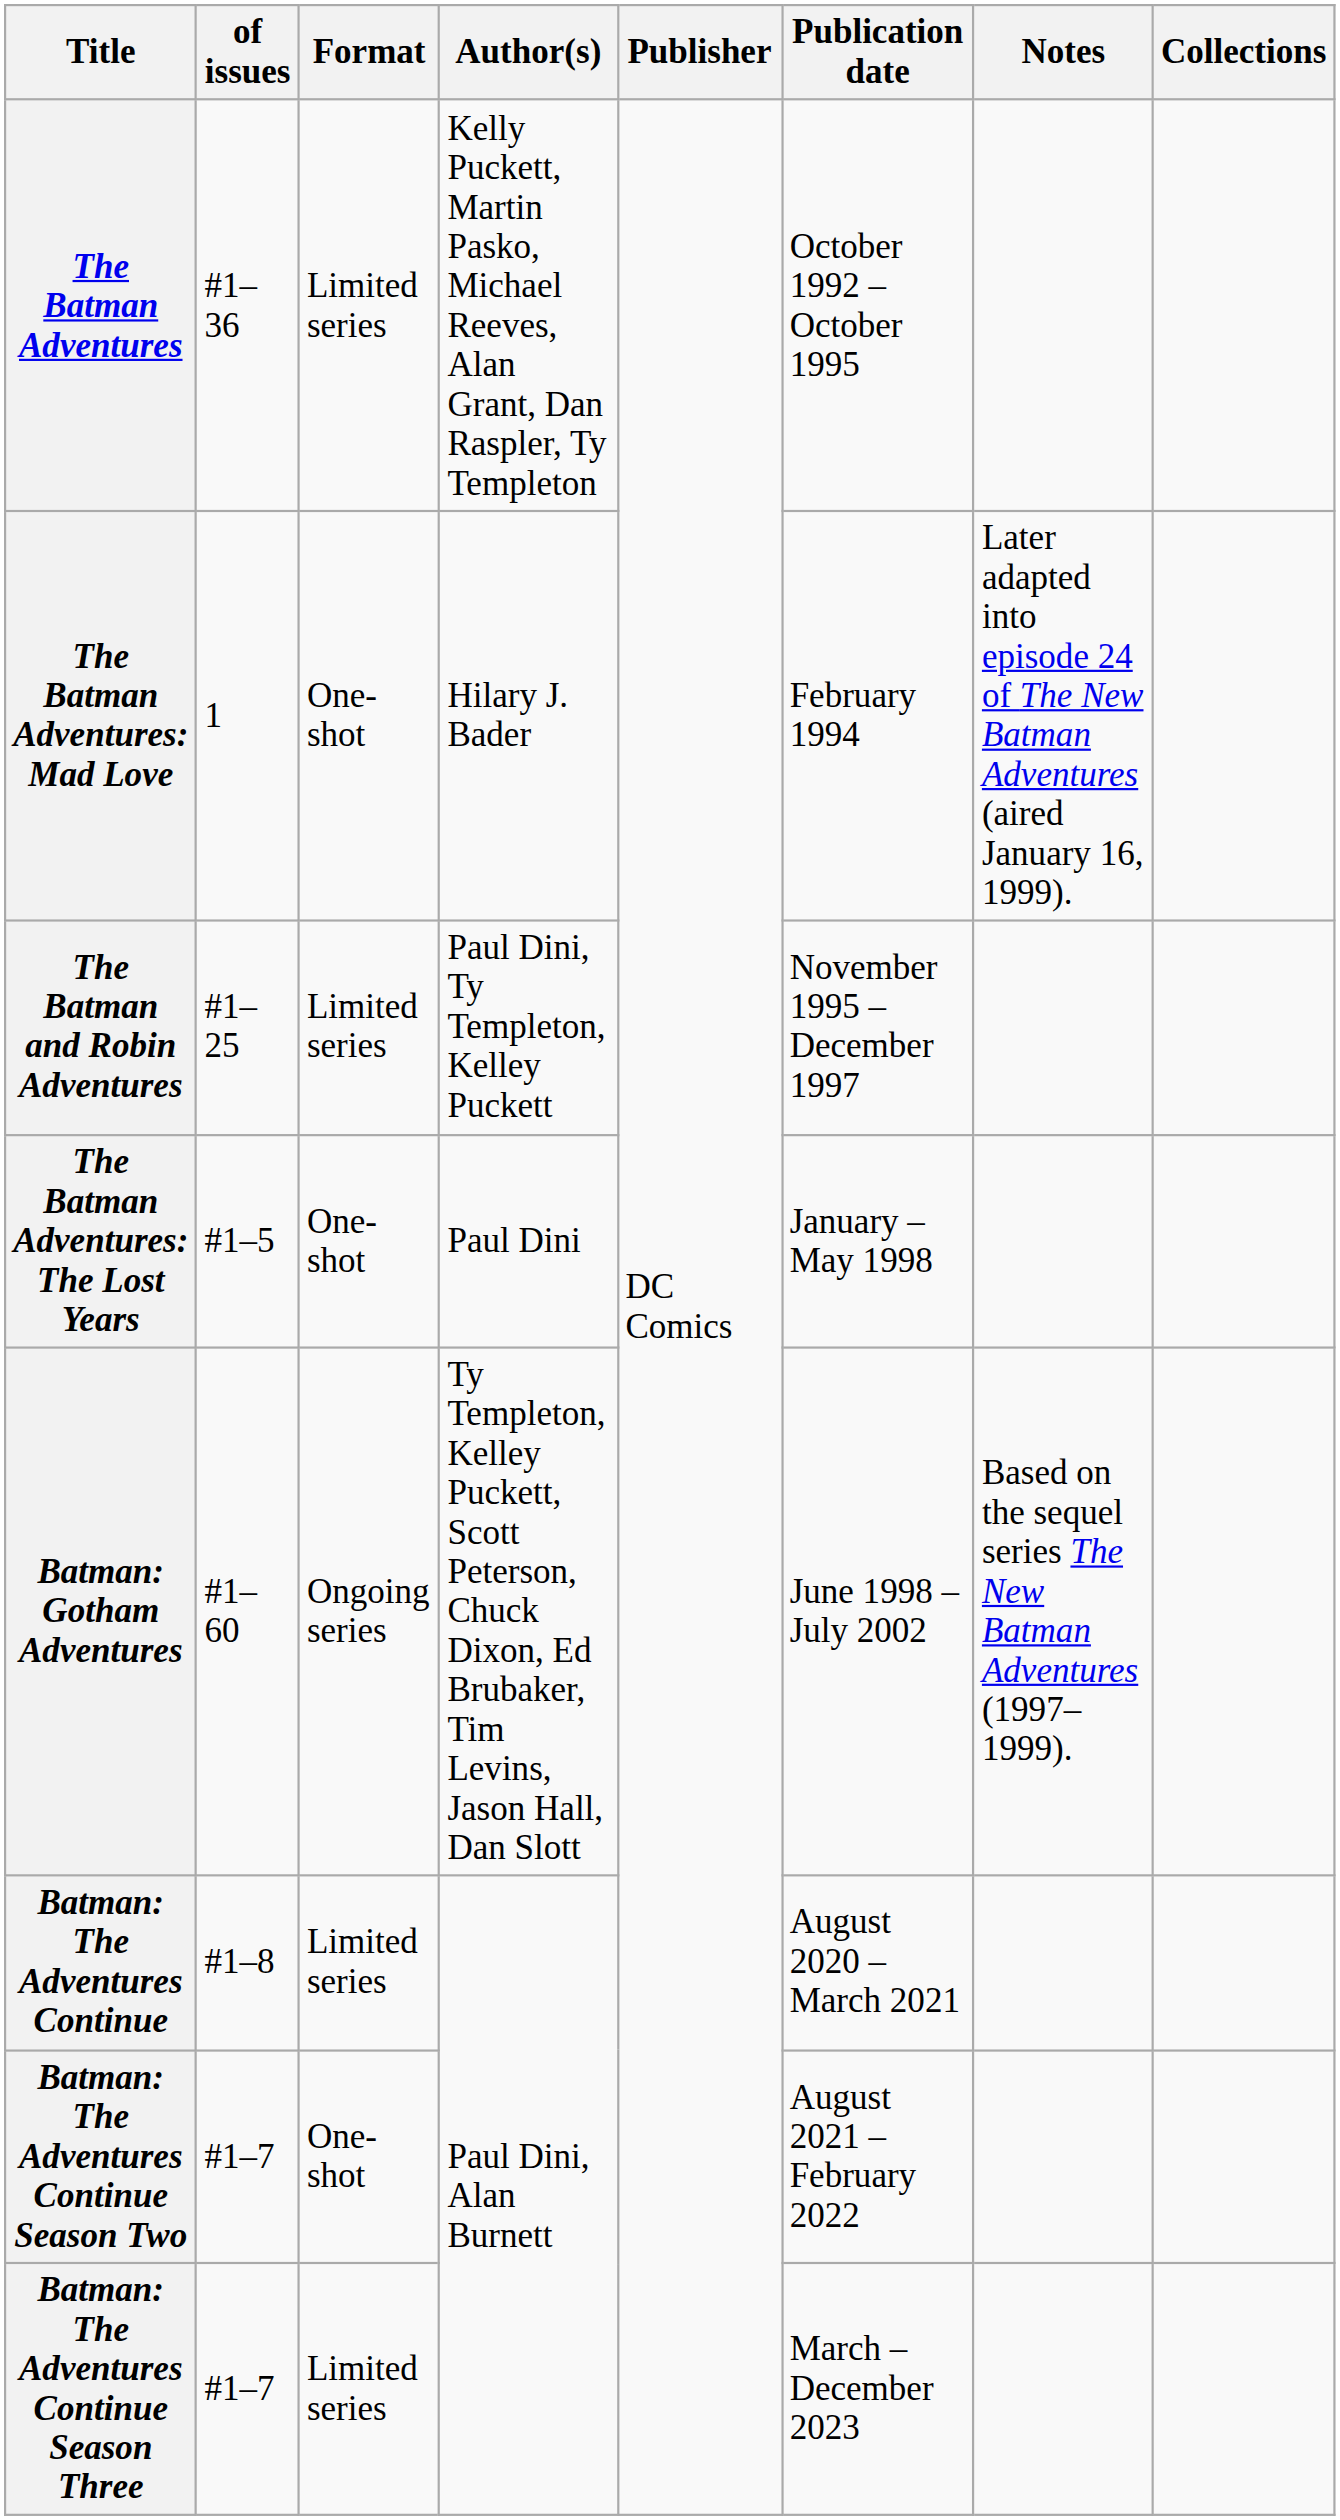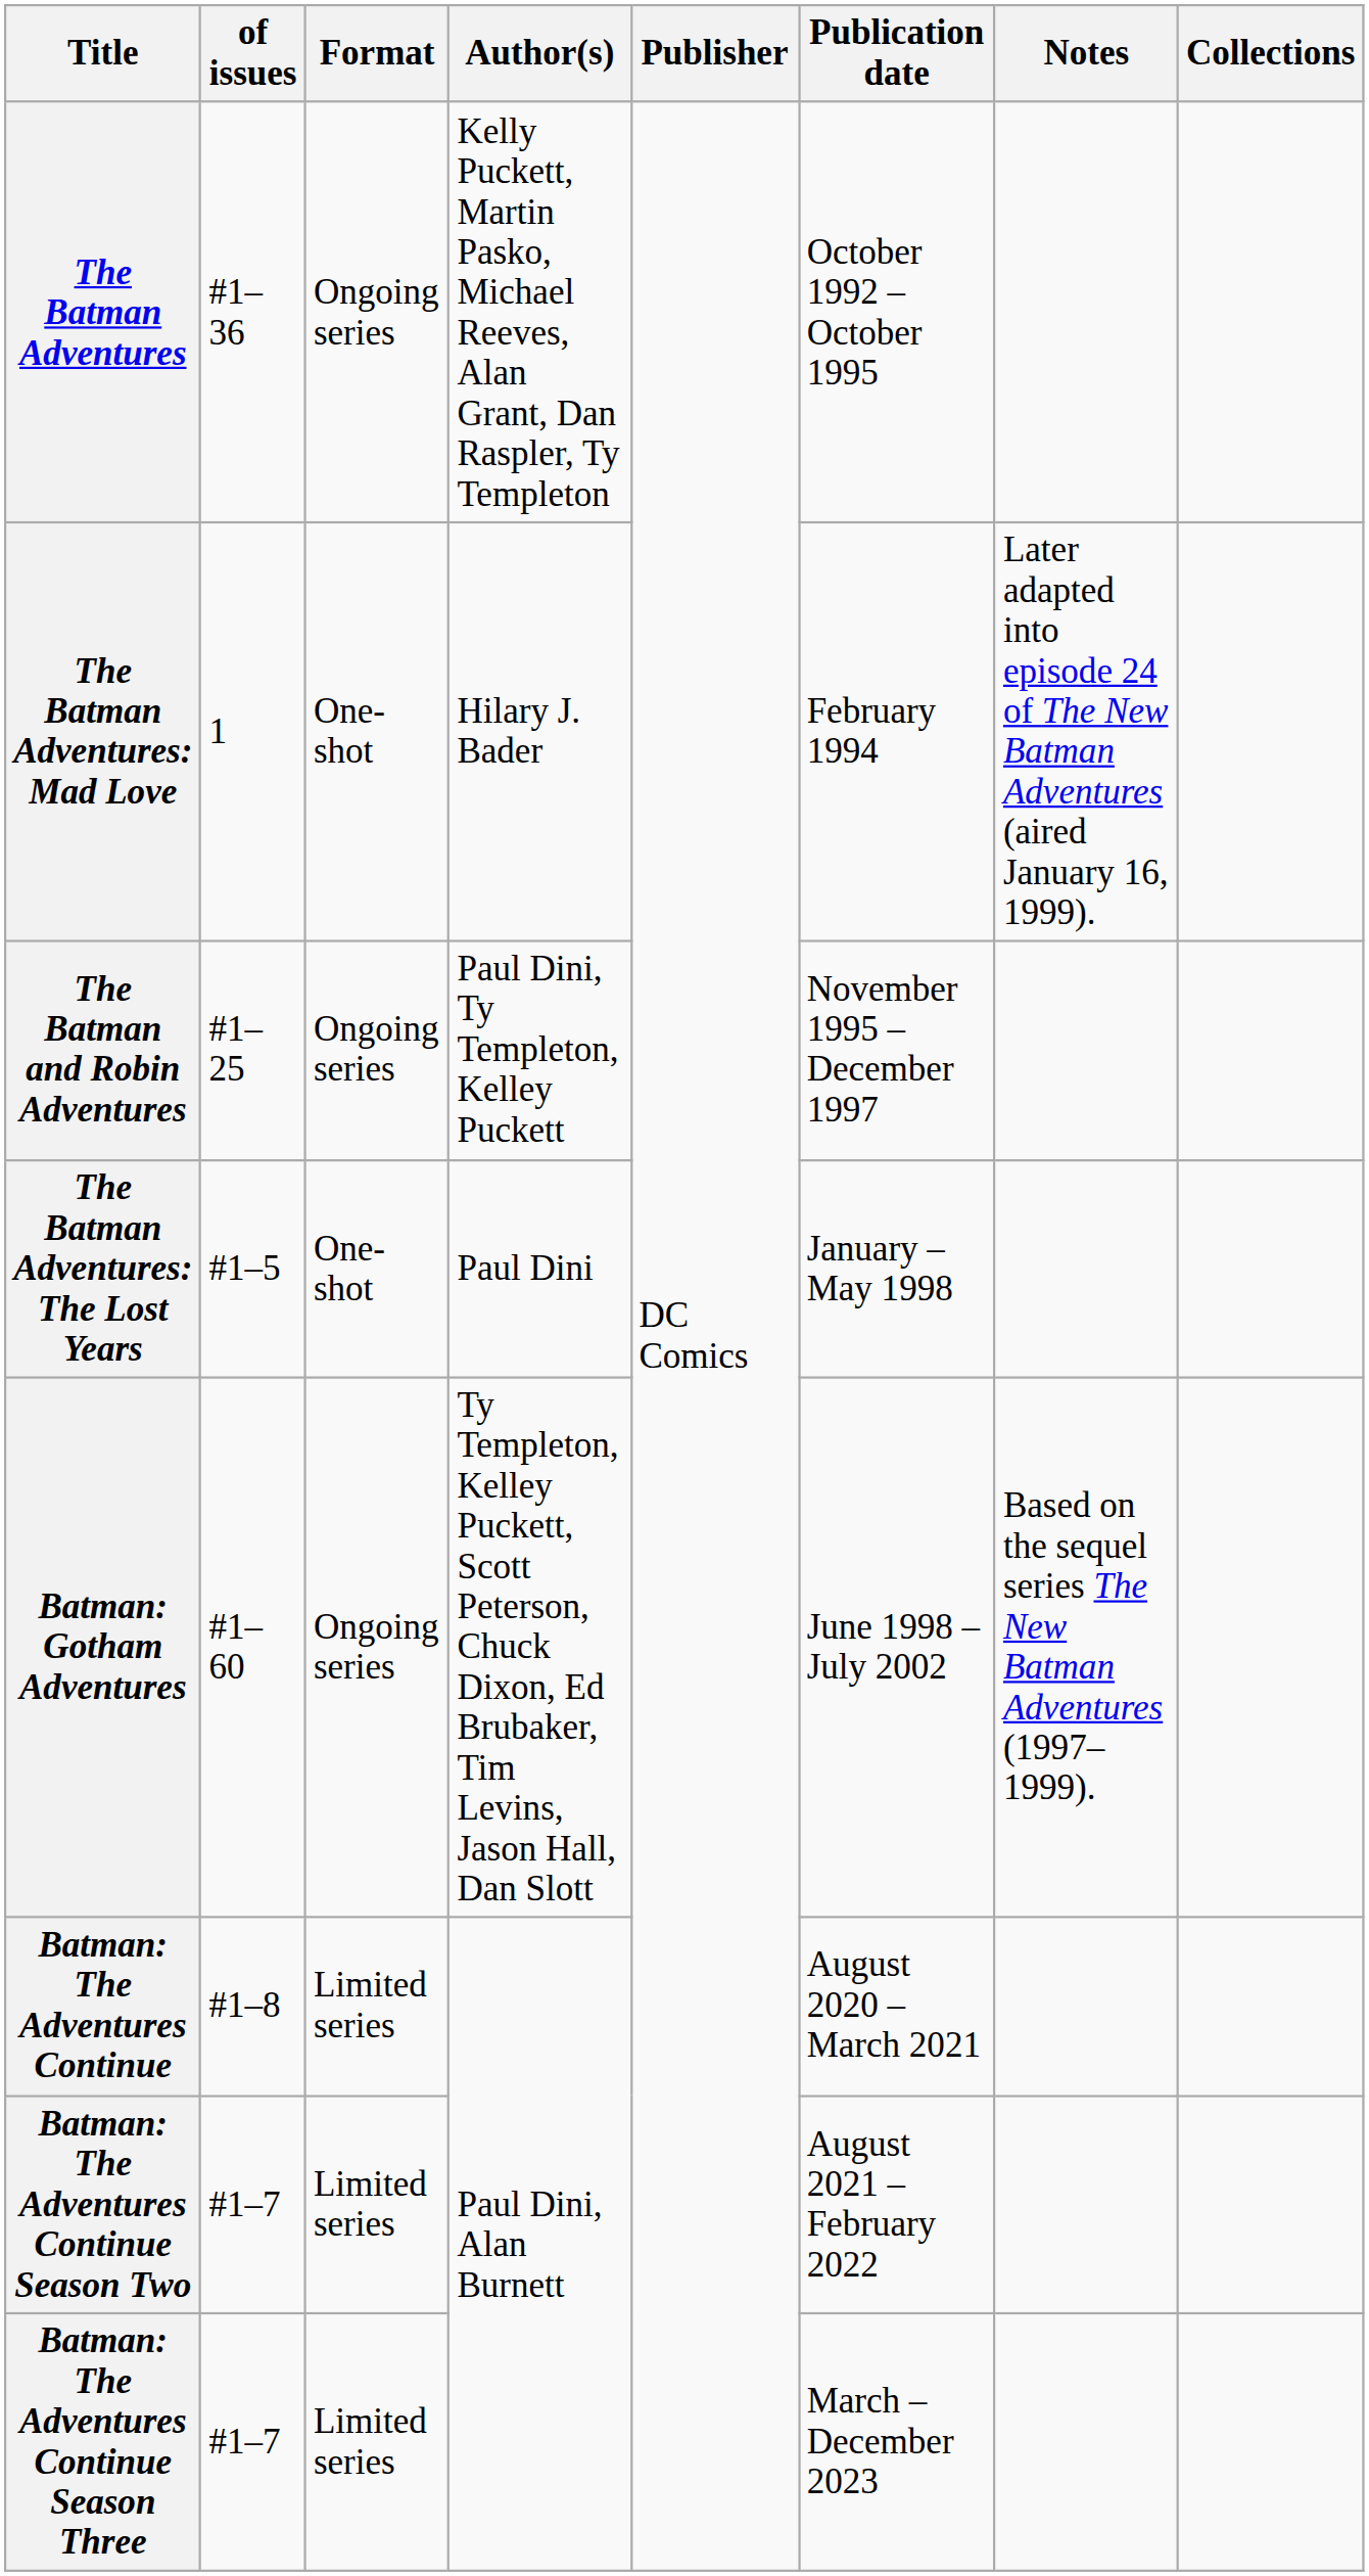 <table class="wikitable">
 <tr>
 <th>Title</th>
 <th style="width:40pt"> of issues</th>
 <th style="width:75pt">Format</th>
 <th style="width:125pt">Author(s)</th>
 <th style="width:125pt">Publisher</th>
 <th style="width:150pt">Publication date</th>
 <th style="width:175pt">Notes</th>
 <th>Collections</th>
 </tr>
 <tr>
 <th><em><a href='#'>The Batman Adventures</a></em></th>
 <td>#1–36</td>
-<td>Limited series</td>
+<td>Ongoing series</td>
 <td>Kelly Puckett, Martin Pasko, Michael Reeves, Alan Grant, Dan Raspler, Ty Templeton</td>
 <td rowspan="8">DC Comics</td>
 <td>October 1992 – October 1995</td>
 <td></td>
 <td></td>
 </tr>
 <tr>
 <th><em>The Batman Adventures: Mad Love</em></th>
 <td>1</td>
 <td>One-shot</td>
 <td>Hilary J. Bader</td>
 <td>February 1994</td>
 <td>Later adapted into <a href='#'>episode 24 of <em>The New Batman Adventures</em></a> (aired January 16, 1999).</td>
 <td></td>
 </tr>
 <tr>
 <th><em>The Batman and Robin Adventures</em></th>
 <td>#1–25</td>
-<td>Limited series</td>
+<td>Ongoing series</td>
 <td>Paul Dini, Ty Templeton, Kelley Puckett</td>
 <td>November 1995 – December 1997</td>
 <td></td>
 <td></td>
 </tr>
 <tr>
 <th><em>The Batman Adventures: The Lost Years</em></th>
 <td>#1–5</td>
 <td>One-shot</td>
 <td>Paul Dini</td>
 <td>January – May 1998</td>
 <td></td>
 <td></td>
 </tr>
 <tr>
 <th><em>Batman: Gotham Adventures</em></th>
 <td>#1–60</td>
 <td>Ongoing series</td>
 <td>Ty Templeton, Kelley Puckett, Scott Peterson, Chuck Dixon, Ed Brubaker, Tim Levins, Jason Hall, Dan Slott</td>
 <td>June 1998 – July 2002</td>
 <td>Based on the sequel series <em><a href='#'>The New Batman Adventures</a></em> (1997–1999).</td>
 <td></td>
 </tr>
 <tr>
 <th><em>Batman: The Adventures Continue</em></th>
 <td>#1–8</td>
 <td>Limited series</td>
 <td rowspan="3">Paul Dini, Alan Burnett</td>
 <td>August 2020 – March 2021</td>
 <td></td>
 <td></td>
 </tr>
 <tr>
 <th><em>Batman: The Adventures Continue Season Two</em></th>
 <td>#1–7</td>
-<td>One-shot</td>
+<td>Limited series</td>
 <td>August 2021 – February 2022</td>
 <td></td>
 <td></td>
 </tr>
 <tr>
 <th><em>Batman: The Adventures Continue Season Three</em></th>
 <td>#1–7</td>
 <td>Limited series</td>
 <td>March – December 2023</td>
 <td></td>
 <td></td>
 </tr>
 </table>
